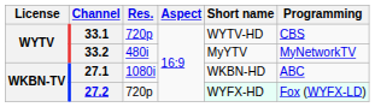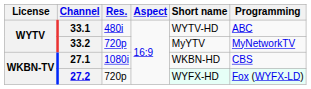 <table class="wikitable">
 <tr>
 <th scope = "col">License</th>
 <th scope = "col"><a href='#'>Channel</a></th>
 <th scope = "col"><a href='#'>Res.</a></th>
 <th scope = "col"><a href='#'>Aspect</a></th>
 <th scope = "col">Short name</th>
 <th scope = "col">Programming</th>
 </tr>
 <tr>
 <th rowspan = "2" style="border-right: 4px solid #ea3333;">WYTV</th>
 <th scope = "row">33.1</th>
-<td><a href='#'>720p</a></td>
+<td><a href='#'>480i</a></td>
 <td rowspan=4><a href='#'>16:9</a></td>
 <td>WYTV-HD</td>
-<td><a href='#'>CBS</a></td>
+<td><a href='#'>ABC</a></td>
 </tr>
 <tr>
 <th scope = "row">33.2</th>
-<td><a href='#'>480i</a></td>
+<td><a href='#'>720p</a></td>
 <td>MyYTV</td>
 <td><a href='#'>MyNetworkTV</a></td>
 </tr>
 <tr>
 <th rowspan = "2" scope = "row" style="border-right: 4px solid #0128fa;">WKBN-TV</th>
 <th scope = "row">27.1</th>
 <td><a href='#'>1080i</a></td>
 <td>WKBN-HD</td>
-<td><a href='#'>ABC</a></td>
+<td><a href='#'>CBS</a></td>
 </tr>
 <tr>
 <th scope = "row"><a href='#'>27.2</a></th>
 <td>720p</td>
 <td style="background-color: #E6FFF7;">WYFX-HD</td>
 <td style="background-color: #E6FFF7;"><a href='#'>Fox</a> (<a href='#'>WYFX-LD</a>)</td>
 </tr>
 </table>
